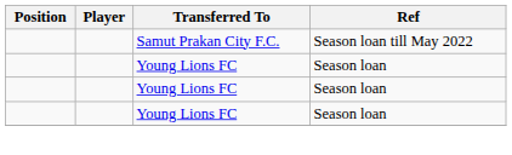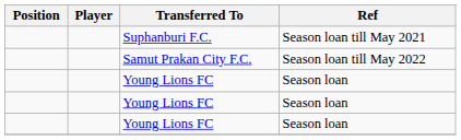 <table class="wikitable sortable" style="width:60%; text-align:center; font-size:100%; text-align:left;">
 <tr>
 <th><strong>Position</strong></th>
 <th><strong>Player</strong></th>
 <th><strong>Transferred To</strong></th>
 <th><strong>Ref</strong></th>
+</tr>
+<tr>
+<td></td>
+<td></td>
+<td> <a href='#'>Suphanburi F.C.</a></td>
+<td>Season loan till May 2021 </td>
 </tr>
 <tr>
 <td></td>
 <td></td>
 <td> <a href='#'>Samut Prakan City F.C.</a></td>
 <td>Season loan till May 2022</td>
 </tr>
 <tr>
 <td></td>
 <td></td>
 <td> <a href='#'>Young Lions FC</a></td>
 <td>Season loan</td>
 </tr>
 <tr>
 <td></td>
 <td></td>
 <td> <a href='#'>Young Lions FC</a></td>
 <td>Season loan</td>
 </tr>
 <tr>
 <td></td>
 <td></td>
 <td> <a href='#'>Young Lions FC</a></td>
 <td>Season loan</td>
 </tr>
 <tr>
 </tr>
 </table>
